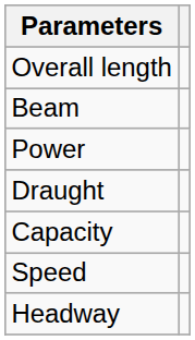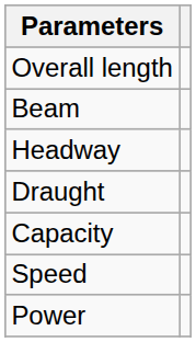 <table class="wikitable" style="font-size:90%;">
 <tr>
 <th>Parameters</th>
 <th></th>
 </tr>
 <tr>
 <td>Overall length</td>
 <td></td>
 </tr>
 <tr>
 <td>Beam</td>
 <td></td>
 </tr>
 <tr>
-<td>Power</td>
+<td>Headway</td>
 <td></td>
 </tr>
 <tr>
 <td>Draught</td>
 <td></td>
 </tr>
 <tr>
 <td>Capacity</td>
 <td></td>
 </tr>
 <tr>
 <td>Speed</td>
 <td></td>
 </tr>
 <tr>
-<td>Headway</td>
+<td>Power</td>
 <td></td>
 </tr>
 </table>
